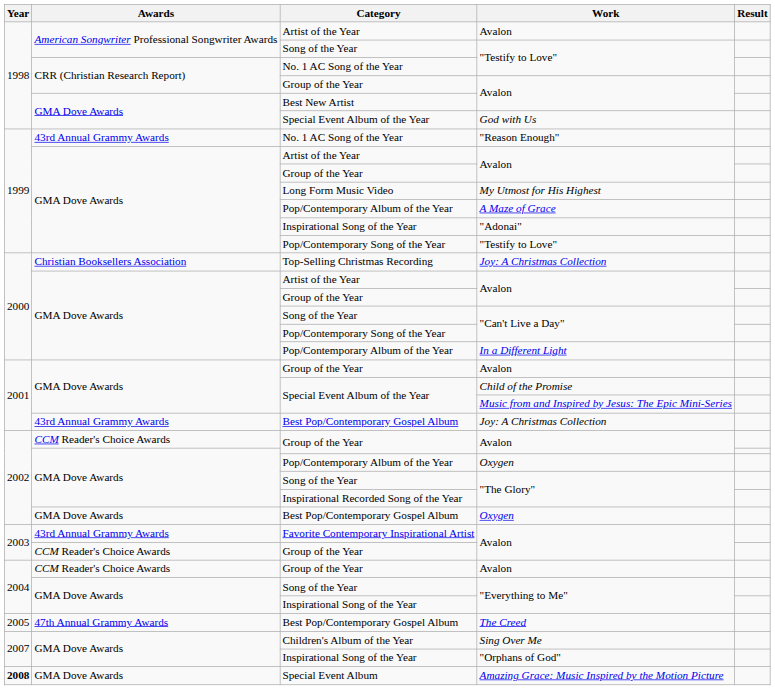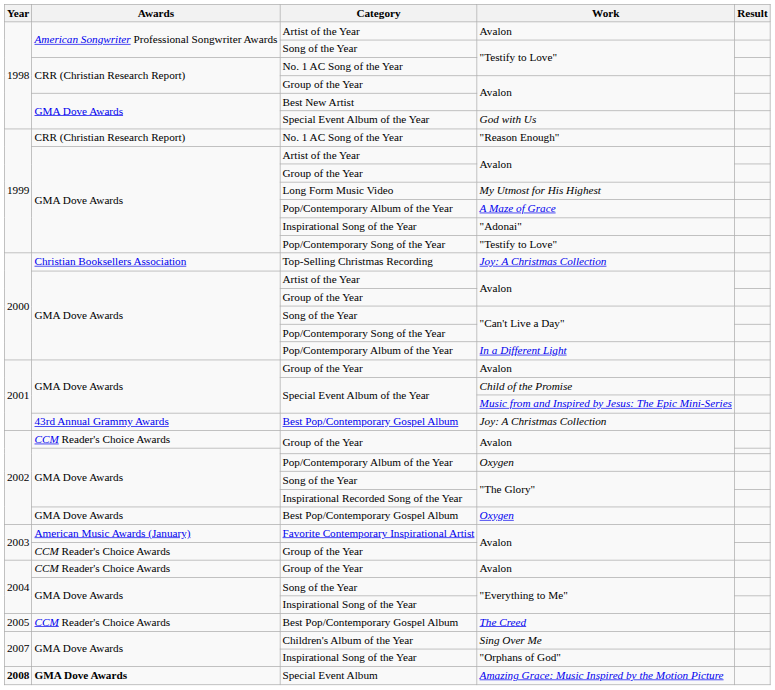 <table class=wikitable>
 <tr>
 <th>Year</th>
 <th>Awards</th>
 <th>Category</th>
 <th>Work</th>
 <th>Result</th>
 </tr>
 <tr>
 <td rowspan="6">1998</td>
 <td rowspan="2"><em><a href='#'>American Songwriter</a></em> Professional Songwriter Awards</td>
 <td>Artist of the Year</td>
 <td>Avalon</td>
 <td></td>
 </tr>
 <tr>
 <td>Song of the Year</td>
 <td rowspan="2">"Testify to Love"</td>
 <td></td>
 </tr>
 <tr>
 <td rowspan="2">CRR (Christian Research Report)</td>
 <td>No. 1 AC Song of the Year</td>
 <td></td>
 </tr>
 <tr>
 <td>Group of the Year</td>
 <td rowspan="2">Avalon</td>
 <td></td>
 </tr>
 <tr>
 <td rowspan="2"><a href='#'>GMA Dove Awards</a></td>
 <td>Best New Artist</td>
 <td></td>
 </tr>
 <tr>
 <td>Special Event Album of the Year</td>
 <td><em>God with Us</em></td>
 <td></td>
 </tr>
 <tr>
 <td rowspan="7">1999</td>
-<td><a href='#'>43rd Annual Grammy Awards</a></td>
+<td>CRR (Christian Research Report)</td>
 <td>No. 1 AC Song of the Year</td>
 <td>"Reason Enough"</td>
 <td></td>
 </tr>
 <tr>
 <td rowspan="6">GMA Dove Awards</td>
 <td>Artist of the Year</td>
 <td rowspan="2">Avalon</td>
 <td></td>
 </tr>
 <tr>
 <td>Group of the Year</td>
 <td></td>
 </tr>
 <tr>
 <td>Long Form Music Video</td>
 <td><em>My Utmost for His Highest</em></td>
 <td></td>
 </tr>
 <tr>
 <td>Pop/Contemporary Album of the Year</td>
 <td><em><a href='#'>A Maze of Grace</a></em></td>
 <td></td>
 </tr>
 <tr>
 <td>Inspirational Song of the Year</td>
 <td>"Adonai"</td>
 <td></td>
 </tr>
 <tr>
 <td>Pop/Contemporary Song of the Year</td>
 <td>"Testify to Love"</td>
 <td></td>
 </tr>
 <tr>
 <td rowspan="6">2000</td>
 <td><a href='#'>Christian Booksellers Association</a></td>
 <td>Top-Selling Christmas Recording</td>
 <td><em><a href='#'>Joy: A Christmas Collection</a></em></td>
 <td></td>
 </tr>
 <tr>
 <td rowspan="5">GMA Dove Awards</td>
 <td>Artist of the Year</td>
 <td rowspan="2">Avalon</td>
 <td></td>
 </tr>
 <tr>
 <td>Group of the Year</td>
 <td></td>
 </tr>
 <tr>
 <td>Song of the Year</td>
 <td rowspan="2">"Can't Live a Day"</td>
 <td></td>
 </tr>
 <tr>
 <td>Pop/Contemporary Song of the Year</td>
 <td></td>
 </tr>
 <tr>
 <td>Pop/Contemporary Album of the Year</td>
 <td><em><a href='#'>In a Different Light</a></em></td>
 <td></td>
 </tr>
 <tr>
 <td rowspan="4">2001</td>
 <td rowspan="3">GMA Dove Awards</td>
 <td>Group of the Year</td>
 <td>Avalon</td>
 <td></td>
 </tr>
 <tr>
 <td rowspan="2">Special Event Album of the Year</td>
 <td><em>Child of the Promise</em></td>
 <td></td>
 </tr>
 <tr>
 <td><em><a href='#'>Music from and Inspired by Jesus: The Epic Mini-Series</a></em></td>
 <td></td>
 </tr>
 <tr>
 <td><a href='#'>43rd Annual Grammy Awards</a></td>
 <td><a href='#'>Best Pop/Contemporary Gospel Album</a></td>
 <td><em>Joy: A Christmas Collection</em></td>
 <td></td>
 </tr>
 <tr>
 <td rowspan="6">2002</td>
 <td><em><a href='#'>CCM</a></em> Reader's Choice Awards</td>
 <td rowspan="2">Group of the Year</td>
 <td rowspan="2">Avalon</td>
 <td></td>
 </tr>
 <tr>
 <td rowspan="4">GMA Dove Awards</td>
 <td></td>
 </tr>
 <tr>
 <td>Pop/Contemporary Album of the Year</td>
 <td><em>Oxygen</em></td>
 <td></td>
 </tr>
 <tr>
 <td>Song of the Year</td>
 <td rowspan="2">"The Glory"</td>
 <td></td>
 </tr>
 <tr>
 <td>Inspirational Recorded Song of the Year</td>
 <td></td>
 </tr>
 <tr>
 <td>GMA Dove Awards</td>
 <td>Best Pop/Contemporary Gospel Album</td>
 <td><em><a href='#'>Oxygen</a></em></td>
 <td></td>
 </tr>
 <tr>
 <td rowspan="2">2003</td>
-<td><a href='#'>43rd Annual Grammy Awards</a></td>
+<td><a href='#'>American Music Awards (January)</a></td>
 <td><a href='#'>Favorite Contemporary Inspirational Artist</a></td>
 <td rowspan="2">Avalon</td>
 <td></td>
 </tr>
 <tr>
 <td><em>CCM</em> Reader's Choice Awards</td>
 <td>Group of the Year</td>
 <td></td>
 </tr>
 <tr>
 <td rowspan="3">2004</td>
 <td><em>CCM</em> Reader's Choice Awards</td>
 <td>Group of the Year</td>
 <td>Avalon</td>
 <td></td>
 </tr>
 <tr>
 <td rowspan="2">GMA Dove Awards</td>
 <td>Song of the Year</td>
 <td rowspan="2">"Everything to Me"</td>
 <td></td>
 </tr>
 <tr>
 <td>Inspirational Song of the Year</td>
 <td></td>
 </tr>
 <tr>
 <td>2005</td>
-<td><a href='#'>47th Annual Grammy Awards</a></td>
+<td><em><a href='#'>CCM</a></em> Reader's Choice Awards</td>
 <td>Best Pop/Contemporary Gospel Album</td>
 <td><em><a href='#'>The Creed</a></em></td>
 <td></td>
 </tr>
 <tr>
 <td rowspan="2">2007</td>
 <td rowspan="2">GMA Dove Awards</td>
 <td>Children's Album of the Year</td>
 <td><em>Sing Over Me</em></td>
 <td></td>
 </tr>
 <tr>
 <td>Inspirational Song of the Year</td>
 <td>"Orphans of God"</td>
 <td></td>
 </tr>
 <tr>
 <td><strong>2008</strong></td>
-<td>GMA Dove Awards</td>
+<td><strong>GMA Dove Awards</strong></td>
 <td>Special Event Album</td>
 <td><em><a href='#'>Amazing Grace: Music Inspired by the Motion Picture</a></em></td>
 <td></td>
 </tr>
 </table>
